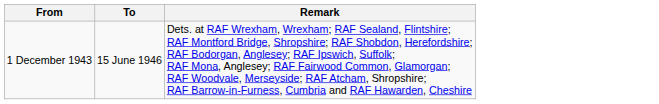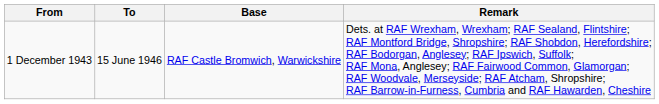 <table class="wikitable">
 <tr>
 <th>From</th>
 <th>To</th>
+<th>Base</th>
 <th>Remark</th>
 </tr>
 <tr>
 <td>1 December 1943</td>
 <td>15 June 1946</td>
+<td><a href='#'>RAF Castle Bromwich</a>, <a href='#'>Warwickshire</a></td>
 <td>Dets. at <a href='#'>RAF Wrexham</a>, <a href='#'>Wrexham</a>; <a href='#'>RAF Sealand</a>, <a href='#'>Flintshire</a>;<br> <a href='#'>RAF Montford Bridge</a>, <a href='#'>Shropshire</a>; <a href='#'>RAF Shobdon</a>, <a href='#'>Herefordshire</a>;<br> <a href='#'>RAF Bodorgan</a>, <a href='#'>Anglesey</a>; <a href='#'>RAF Ipswich</a>, <a href='#'>Suffolk</a>;<br> <a href='#'>RAF Mona</a>, Anglesey; <a href='#'>RAF Fairwood Common</a>, <a href='#'>Glamorgan</a>;<br> <a href='#'>RAF Woodvale</a>, <a href='#'>Merseyside</a>; <a href='#'>RAF Atcham</a>, Shropshire;<br> <a href='#'>RAF Barrow-in-Furness</a>, <a href='#'>Cumbria</a> and <a href='#'>RAF Hawarden</a>, <a href='#'>Cheshire</a></td>
 </tr>
 </table>
